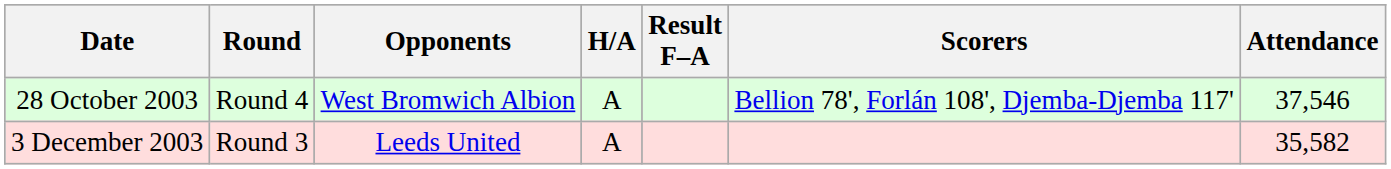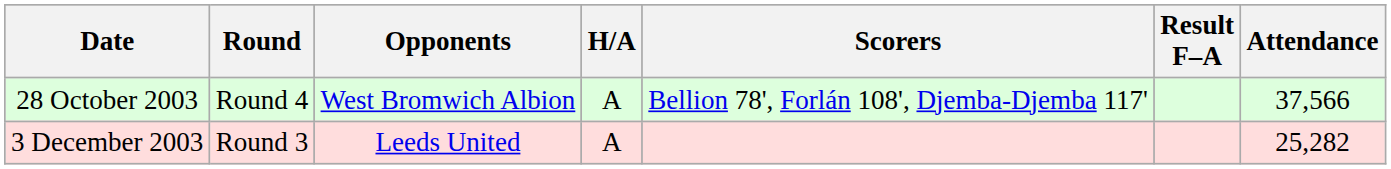 <table class="wikitable" style="text-align:center">
 <tr>
 <th>Date</th>
 <th>Round</th>
 <th>Opponents</th>
 <th>H/A</th>
+<th>Scorers</th>
 <th>Result<br>F–A</th>
-<th>Scorers</th>
 <th>Attendance</th>
 </tr>
 <tr bgcolor="#ddffdd">
 <td>28 October 2003</td>
 <td>Round 4</td>
 <td><a href='#'>West Bromwich Albion</a></td>
 <td>A</td>
+<td><a href='#'>Bellion</a> 78', <a href='#'>Forlán</a> 108', <a href='#'>Djemba-Djemba</a> 117'</td>
 <td><br> </td>
-<td><a href='#'>Bellion</a> 78', <a href='#'>Forlán</a> 108', <a href='#'>Djemba-Djemba</a> 117'</td>
-<td>37,546</td>
+<td>37,566</td>
 </tr>
 <tr bgcolor="#ffdddd">
 <td>3 December 2003</td>
 <td>Round 3</td>
 <td><a href='#'>Leeds United</a></td>
 <td>A</td>
 <td></td>
 <td></td>
-<td>35,582</td>
+<td>25,282</td>
 </tr>
 </table>
